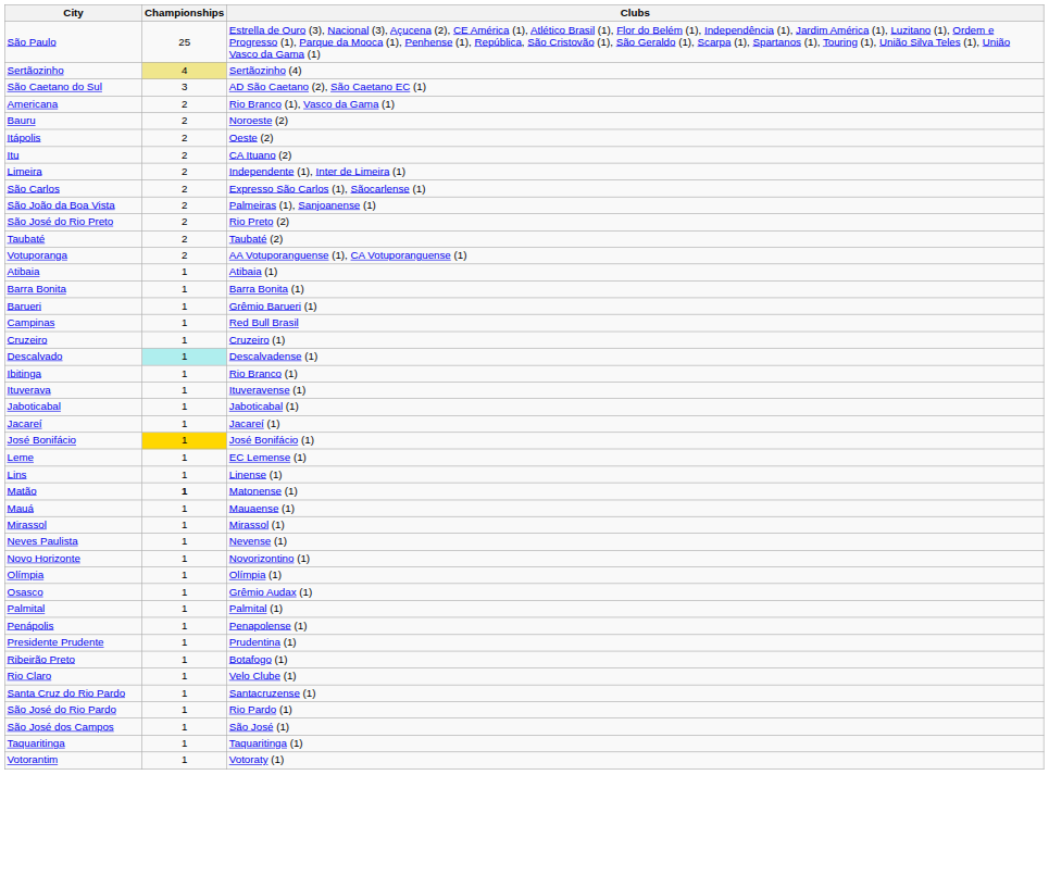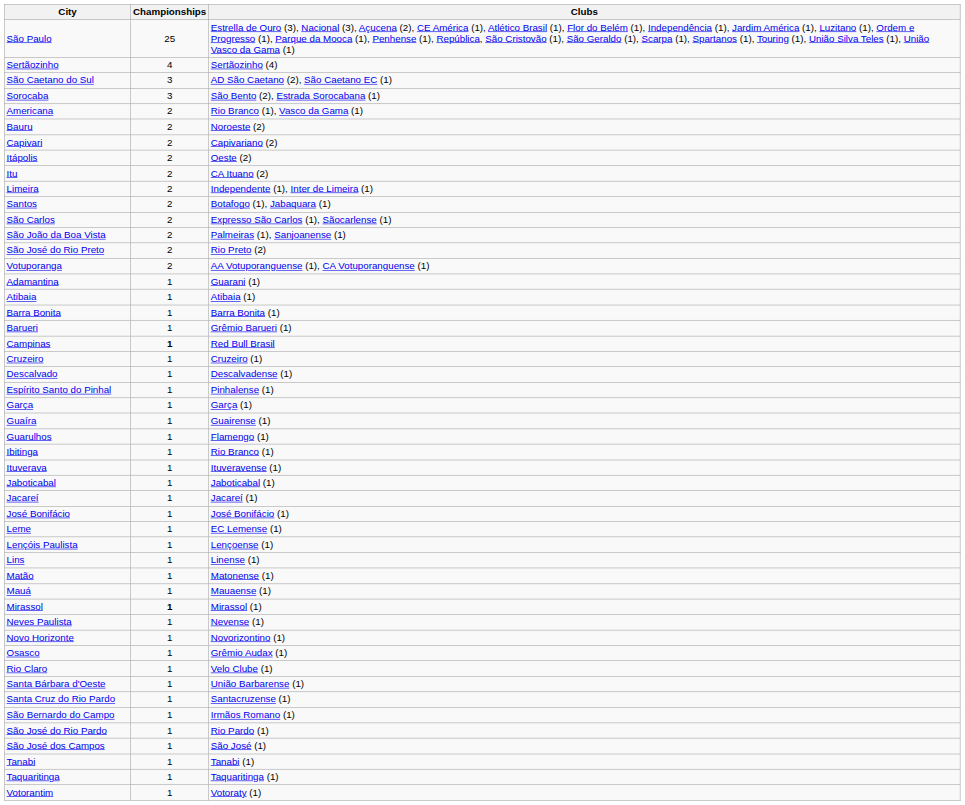 <table class="wikitable sortable">
 <tr>
 <th style="width:200px">City</th>
 <th>Championships</th>
 <th>Clubs</th>
 </tr>
 <tr>
 <td> <a href='#'>São Paulo</a></td>
 <td align="center">25</td>
 <td><a href='#'>Estrella de Ouro</a> (3), <a href='#'>Nacional</a> (3), <a href='#'>Açucena</a> (2), <a href='#'>CE América</a> (1), <a href='#'>Atlético Brasil</a> (1), <a href='#'>Flor do Belém</a> (1), <a href='#'>Independência</a> (1), <a href='#'>Jardim América</a> (1), <a href='#'>Luzitano</a> (1), <a href='#'>Ordem e Progresso</a> (1), <a href='#'>Parque da Mooca</a> (1), <a href='#'>Penhense</a> (1), <a href='#'>República</a>, <a href='#'>São Cristovão</a> (1), <a href='#'>São Geraldo</a> (1), <a href='#'>Scarpa</a> (1), <a href='#'>Spartanos</a> (1), <a href='#'>Touring</a> (1), <a href='#'>União Silva Teles</a> (1), <a href='#'>União Vasco da Gama</a> (1)</td>
 </tr>
 <tr>
 <td> <a href='#'>Sertãozinho</a></td>
-<td align="center" style="background: khaki;">4</td>
+<td align="center">4</td>
 <td><a href='#'>Sertãozinho</a> (4)</td>
 </tr>
 <tr>
 <td> <a href='#'>São Caetano do Sul</a></td>
 <td align="center">3</td>
 <td><a href='#'>AD São Caetano</a> (2), <a href='#'>São Caetano EC</a> (1)</td>
+</tr>
+<tr>
+<td> <a href='#'>Sorocaba</a></td>
+<td align="center">3</td>
+<td><a href='#'>São Bento</a> (2), <a href='#'>Estrada Sorocabana</a> (1)</td>
 </tr>
 <tr>
 <td> <a href='#'>Americana</a></td>
 <td align="center">2</td>
 <td><a href='#'>Rio Branco</a> (1), <a href='#'>Vasco da Gama</a> (1)</td>
 </tr>
 <tr>
 <td> <a href='#'>Bauru</a></td>
 <td align="center">2</td>
 <td><a href='#'>Noroeste</a> (2)</td>
+</tr>
+<tr>
+<td> <a href='#'>Capivari</a></td>
+<td align="center">2</td>
+<td><a href='#'>Capivariano</a> (2)</td>
 </tr>
 <tr>
 <td> <a href='#'>Itápolis</a></td>
 <td align="center">2</td>
 <td><a href='#'>Oeste</a> (2)</td>
 </tr>
 <tr>
 <td> <a href='#'>Itu</a></td>
 <td align="center">2</td>
 <td><a href='#'>CA Ituano</a> (2)</td>
 </tr>
 <tr>
 <td> <a href='#'>Limeira</a></td>
 <td align="center">2</td>
 <td><a href='#'>Independente</a> (1), <a href='#'>Inter de Limeira</a> (1)</td>
 </tr>
 <tr>
+<td> <a href='#'>Santos</a></td>
+<td align="center">2</td>
+<td><a href='#'>Botafogo</a> (1), <a href='#'>Jabaquara</a> (1)</td>
+</tr>
+<tr>
 <td> <a href='#'>São Carlos</a></td>
 <td align="center">2</td>
 <td><a href='#'>Expresso São Carlos</a> (1), <a href='#'>Sãocarlense</a> (1)</td>
 </tr>
 <tr>
 <td> <a href='#'>São João da Boa Vista</a></td>
 <td align="center">2</td>
 <td><a href='#'>Palmeiras</a> (1), <a href='#'>Sanjoanense</a> (1)</td>
 </tr>
 <tr>
 <td> <a href='#'>São José do Rio Preto</a></td>
 <td align="center">2</td>
 <td><a href='#'>Rio Preto</a> (2)</td>
 </tr>
 <tr>
-<td> <a href='#'>Taubaté</a></td>
-<td align="center">2</td>
-<td><a href='#'>Taubaté</a> (2)</td>
-</tr>
-<tr>
 <td> <a href='#'>Votuporanga</a></td>
 <td align="center">2</td>
 <td><a href='#'>AA Votuporanguense</a> (1), <a href='#'>CA Votuporanguense</a> (1)</td>
+</tr>
+<tr>
+<td> <a href='#'>Adamantina</a></td>
+<td align="center">1</td>
+<td><a href='#'>Guarani</a> (1)</td>
 </tr>
 <tr>
 <td> <a href='#'>Atibaia</a></td>
 <td align="center">1</td>
 <td><a href='#'>Atibaia</a> (1)</td>
 </tr>
 <tr>
 <td> <a href='#'>Barra Bonita</a></td>
 <td align="center">1</td>
 <td><a href='#'>Barra Bonita</a> (1)</td>
 </tr>
 <tr>
 <td> <a href='#'>Barueri</a></td>
 <td align="center">1</td>
 <td><a href='#'>Grêmio Barueri</a> (1)</td>
 </tr>
 <tr>
 <td> <a href='#'>Campinas</a></td>
-<td align="center">1</td>
+<td align="center"><strong>1</strong></td>
 <td><a href='#'>Red Bull Brasil</a></td>
 </tr>
 <tr>
 <td> <a href='#'>Cruzeiro</a></td>
 <td align="center">1</td>
 <td><a href='#'>Cruzeiro</a> (1)</td>
 </tr>
 <tr>
 <td> <a href='#'>Descalvado</a></td>
-<td align="center" style="background: paleturquoise;">1</td>
+<td align="center">1</td>
 <td><a href='#'>Descalvadense</a> (1)</td>
+</tr>
+<tr>
+<td> <a href='#'>Espírito Santo do Pinhal</a></td>
+<td align="center">1</td>
+<td><a href='#'>Pinhalense</a> (1)</td>
+</tr>
+<tr>
+<td> <a href='#'>Garça</a></td>
+<td align="center">1</td>
+<td><a href='#'>Garça</a> (1)</td>
+</tr>
+<tr>
+<td> <a href='#'>Guaíra</a></td>
+<td align="center">1</td>
+<td><a href='#'>Guairense</a> (1)</td>
+</tr>
+<tr>
+<td> <a href='#'>Guarulhos</a></td>
+<td align="center">1</td>
+<td><a href='#'>Flamengo</a> (1)</td>
 </tr>
 <tr>
 <td> <a href='#'>Ibitinga</a></td>
 <td align="center">1</td>
 <td><a href='#'>Rio Branco</a> (1)</td>
 </tr>
 <tr>
 <td> <a href='#'>Ituverava</a></td>
 <td align="center">1</td>
 <td><a href='#'>Ituveravense</a> (1)</td>
 </tr>
 <tr>
 <td> <a href='#'>Jaboticabal</a></td>
 <td align="center">1</td>
 <td><a href='#'>Jaboticabal</a> (1)</td>
 </tr>
 <tr>
 <td> <a href='#'>Jacareí</a></td>
 <td align="center">1</td>
 <td><a href='#'>Jacareí</a> (1)</td>
 </tr>
 <tr>
 <td> <a href='#'>José Bonifácio</a></td>
-<td align="center" style="background: gold;">1</td>
+<td align="center">1</td>
 <td><a href='#'>José Bonifácio</a> (1)</td>
 </tr>
 <tr>
 <td> <a href='#'>Leme</a></td>
 <td align="center">1</td>
 <td><a href='#'>EC Lemense</a> (1)</td>
 </tr>
 <tr>
+<td> <a href='#'>Lençóis Paulista</a></td>
+<td align="center">1</td>
+<td><a href='#'>Lençoense</a> (1)</td>
+</tr>
+<tr>
 <td> <a href='#'>Lins</a></td>
 <td align="center">1</td>
 <td><a href='#'>Linense</a> (1)</td>
 </tr>
 <tr>
 <td> <a href='#'>Matão</a></td>
-<td align="center"><strong>1</strong></td>
+<td align="center">1</td>
 <td><a href='#'>Matonense</a> (1)</td>
 </tr>
 <tr>
 <td> <a href='#'>Mauá</a></td>
 <td align="center">1</td>
 <td><a href='#'>Mauaense</a> (1)</td>
 </tr>
 <tr>
 <td> <a href='#'>Mirassol</a></td>
-<td align="center">1</td>
+<td align="center"><strong>1</strong></td>
 <td><a href='#'>Mirassol</a> (1)</td>
 </tr>
 <tr>
 <td> <a href='#'>Neves Paulista</a></td>
 <td align="center">1</td>
 <td><a href='#'>Nevense</a> (1)</td>
 </tr>
 <tr>
 <td> <a href='#'>Novo Horizonte</a></td>
 <td align="center">1</td>
 <td><a href='#'>Novorizontino</a> (1)</td>
 </tr>
 <tr>
-<td> <a href='#'>Olímpia</a></td>
-<td align="center">1</td>
-<td><a href='#'>Olímpia</a> (1)</td>
-</tr>
-<tr>
 <td> <a href='#'>Osasco</a></td>
 <td align="center">1</td>
 <td><a href='#'>Grêmio Audax</a> (1)</td>
-</tr>
-<tr>
-<td> <a href='#'>Palmital</a></td>
-<td align="center">1</td>
-<td><a href='#'>Palmital</a> (1)</td>
-</tr>
-<tr>
-<td> <a href='#'>Penápolis</a></td>
-<td align="center">1</td>
-<td><a href='#'>Penapolense</a> (1)</td>
-</tr>
-<tr>
-<td> <a href='#'>Presidente Prudente</a></td>
-<td align="center">1</td>
-<td><a href='#'>Prudentina</a> (1)</td>
-</tr>
-<tr>
-<td> <a href='#'>Ribeirão Preto</a></td>
-<td align="center">1</td>
-<td><a href='#'>Botafogo</a> (1)</td>
 </tr>
 <tr>
 <td> <a href='#'>Rio Claro</a></td>
 <td align="center">1</td>
 <td><a href='#'>Velo Clube</a> (1)</td>
 </tr>
 <tr>
+<td> <a href='#'>Santa Bárbara d'Oeste</a></td>
+<td align="center">1</td>
+<td><a href='#'>União Barbarense</a> (1)</td>
+</tr>
+<tr>
 <td> <a href='#'>Santa Cruz do Rio Pardo</a></td>
 <td align="center">1</td>
 <td><a href='#'>Santacruzense</a> (1)</td>
+</tr>
+<tr>
+<td> <a href='#'>São Bernardo do Campo</a></td>
+<td align="center">1</td>
+<td><a href='#'>Irmãos Romano</a> (1)</td>
 </tr>
 <tr>
 <td> <a href='#'>São José do Rio Pardo</a></td>
 <td align="center">1</td>
 <td><a href='#'>Rio Pardo</a> (1)</td>
 </tr>
 <tr>
 <td> <a href='#'>São José dos Campos</a></td>
 <td align="center">1</td>
 <td><a href='#'>São José</a> (1)</td>
 </tr>
 <tr>
+<td> <a href='#'>Tanabi</a></td>
+<td align="center">1</td>
+<td><a href='#'>Tanabi</a> (1)</td>
+</tr>
+<tr>
 <td> <a href='#'>Taquaritinga</a></td>
 <td align="center">1</td>
 <td><a href='#'>Taquaritinga</a> (1)</td>
 </tr>
 <tr>
 <td> <a href='#'>Votorantim</a></td>
 <td align="center">1</td>
 <td><a href='#'>Votoraty</a> (1)</td>
 </tr>
 </table>
